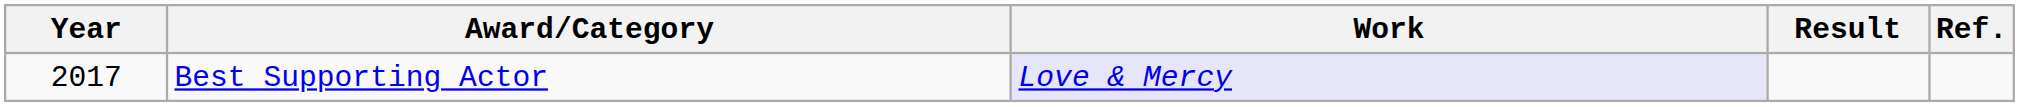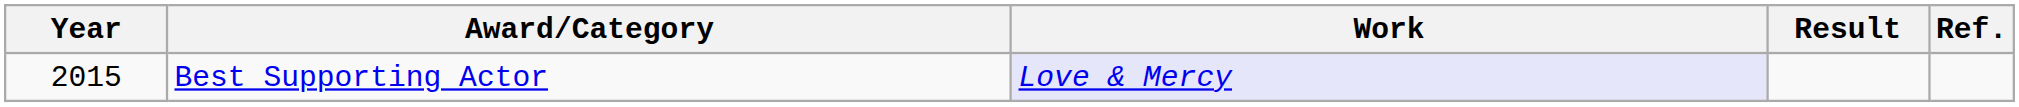 <table class=wikitable>
 <tr>
 <th scope="col" style="width:5em;">Year</th>
 <th scope="col" style="width:28em;">Award/Category</th>
 <th scope="col" style="width:25em;">Work</th>
 <th scope="col" style="width:5em;">Result</th>
 <th>Ref.</th>
 </tr>
 <tr>
-<td style="text-align:center;">2017</td>
+<td style="text-align:center;">2015</td>
 <td><a href='#'>Best Supporting Actor</a></td>
 <td style="background: lavender;"><em><a href='#'>Love & Mercy</a></em></td>
 <td></td>
 <td></td>
 </tr>
 </table>
